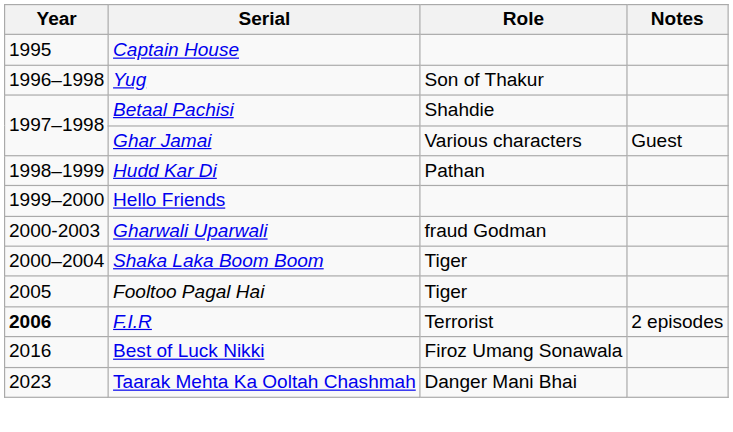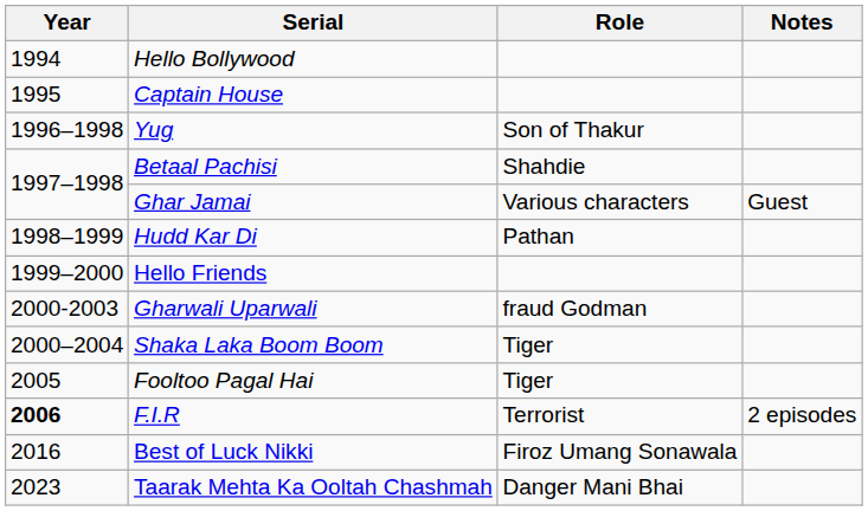 <table class="wikitable sortable">
 <tr>
 <th>Year</th>
 <th>Serial</th>
 <th>Role</th>
 <th>Notes</th>
+</tr>
+<tr>
+<td>1994</td>
+<td><em>Hello Bollywood</em></td>
+<td></td>
+<td></td>
 </tr>
 <tr>
 <td>1995</td>
 <td><em><a href='#'>Captain House</a></em></td>
 <td></td>
 <td></td>
 </tr>
 <tr>
 <td>1996–1998</td>
 <td><em><a href='#'>Yug</a></em></td>
 <td>Son of Thakur</td>
 <td></td>
 </tr>
 <tr>
 <td Rowspan="2">1997–1998</td>
 <td><em><a href='#'>Betaal Pachisi</a></em></td>
 <td>Shahdie</td>
 <td></td>
 </tr>
 <tr>
 <td><em><a href='#'>Ghar Jamai</a></em></td>
 <td>Various characters</td>
 <td>Guest</td>
 </tr>
 <tr>
 <td>1998–1999</td>
 <td><em><a href='#'>Hudd Kar Di</a></em></td>
 <td>Pathan</td>
 <td></td>
 </tr>
 <tr>
 <td>1999–2000</td>
 <td><a href='#'>Hello Friends</a></td>
 <td></td>
 <td></td>
 </tr>
 <tr>
 <td>2000-2003</td>
 <td><em><a href='#'>Gharwali Uparwali</a></em></td>
 <td>fraud Godman</td>
 <td></td>
 </tr>
 <tr>
 <td>2000–2004</td>
 <td><em><a href='#'>Shaka Laka Boom Boom</a></em></td>
 <td>Tiger</td>
 <td></td>
 </tr>
 <tr>
 <td>2005</td>
 <td><em>Fooltoo Pagal Hai</em></td>
 <td>Tiger</td>
 <td></td>
 </tr>
 <tr>
 <td><strong>2006</strong></td>
 <td><em><a href='#'>F.I.R</a></td>
 <td>Terrorist</td>
 <td>2 episodes</td>
 </tr>
 <tr>
 <td>2016</td>
 <td></em><a href='#'>Best of Luck Nikki</a><em></td>
 <td>Firoz Umang Sonawala</td>
 <td></td>
 </tr>
 <tr>
 <td>2023</td>
 <td></em><a href='#'>Taarak Mehta Ka Ooltah Chashmah</a><em></td>
 <td>Danger Mani Bhai</td>
 <td></td>
 </tr>
 </table>
